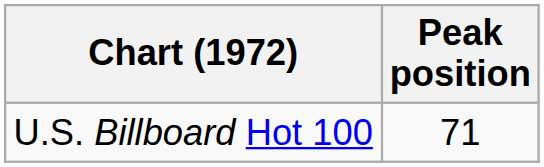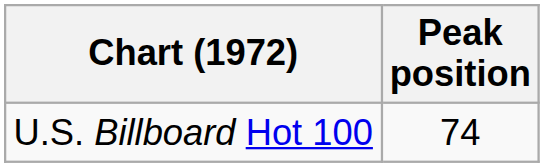 <table class="wikitable">
 <tr>
 <th>Chart (1972)</th>
 <th>Peak<br>position</th>
 </tr>
 <tr>
 <td>U.S. <em>Billboard</em> <a href='#'>Hot 100</a></td>
-<td style="text-align:center;">71</td>
+<td style="text-align:center;">74</td>
 </tr>
 </table>
